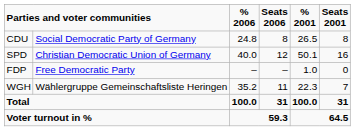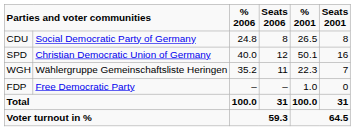 <table class="wikitable">
 <tr --  class="hintergrundfarbe5">
 <td colspan="2"><strong>Parties and voter communities</strong></td>
 <td align="center"><strong>%<br>2006</strong></td>
 <td align="center"><strong>Seats<br>2006</strong></td>
 <td align="center"><strong>%<br>2001</strong></td>
 <td align="center"><strong>Seats<br>2001</strong></td>
 </tr>
 <tr --->
 <td>CDU</td>
 <td><a href='#'>Social Democratic Party of Germany</a></td>
 <td align="right">24.8</td>
 <td align="right">8</td>
 <td align="right">26.5</td>
 <td align="right">8</td>
 </tr>
 <tr --->
 <td>SPD</td>
 <td><a href='#'>Christian Democratic Union of Germany</a></td>
 <td align="right">40.0</td>
 <td align="right">12</td>
 <td align="right">50.1</td>
 <td align="right">16</td>
 </tr>
 <tr --->
+<td>WGH</td>
+<td>Wählergruppe Gemeinschaftsliste Heringen</td>
+<td align="right">35.2</td>
+<td align="right">11</td>
+<td align="right">22.3</td>
+<td align="right">7</td>
+</tr>
+<tr --->
 <td>FDP</td>
 <td><a href='#'>Free Democratic Party</a></td>
 <td align="right">–</td>
 <td align="right">–</td>
 <td align="right">1.0</td>
 <td align="right">0</td>
-</tr>
-<tr --->
-<td>WGH</td>
-<td>Wählergruppe Gemeinschaftsliste Heringen</td>
-<td align="right">35.2</td>
-<td align="right">11</td>
-<td align="right">22.3</td>
-<td align="right">7</td>
 </tr>
 <tr -- class="hintergrundfarbe5">
 <td colspan="2"><strong>Total</strong></td>
 <td align="right"><strong>100.0</strong></td>
 <td align="right"><strong>31</strong></td>
 <td align="right"><strong>100.0</strong></td>
 <td align="right"><strong>31</strong></td>
 </tr>
 <tr -- class="hintergrundfarbe5">
 <td colspan="2"><strong>Voter turnout in %</strong></td>
 <td colspan="2" align="right"><strong>59.3</strong></td>
 <td colspan="2" align="right"><strong>64.5</strong></td>
 </tr>
 </table>
